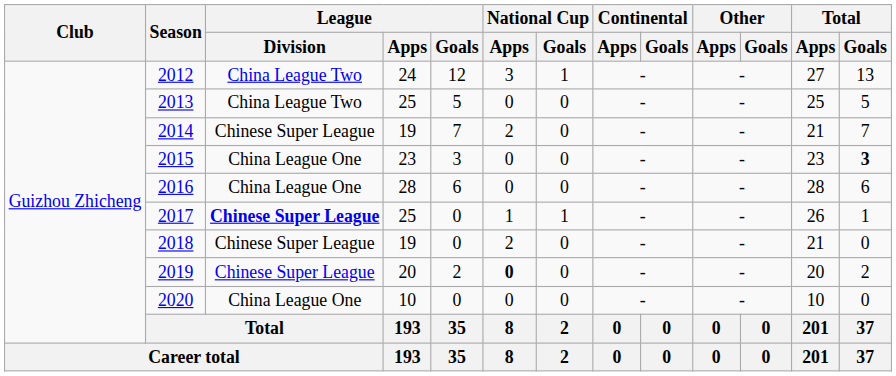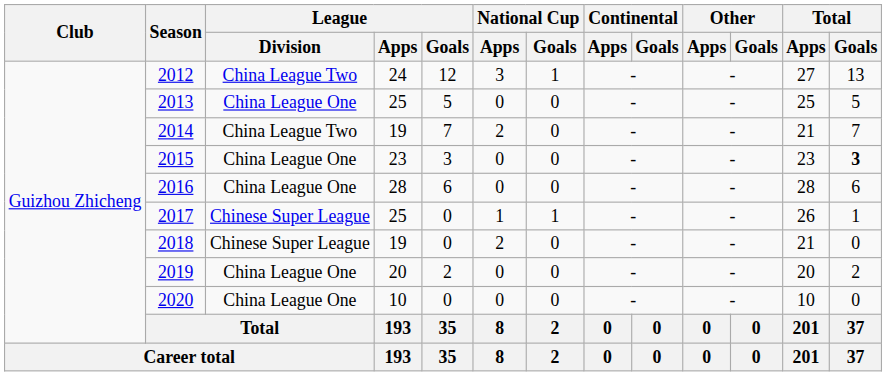 <table class="wikitable" style="text-align: center">
 <tr>
 <th rowspan="2">Club</th>
 <th rowspan="2">Season</th>
 <th colspan="3">League</th>
 <th colspan="2">National Cup</th>
 <th colspan="2">Continental</th>
 <th colspan="2">Other</th>
 <th colspan="2">Total</th>
 </tr>
 <tr>
 <th>Division</th>
 <th>Apps</th>
 <th>Goals</th>
 <th>Apps</th>
 <th>Goals</th>
 <th>Apps</th>
 <th>Goals</th>
 <th>Apps</th>
 <th>Goals</th>
 <th>Apps</th>
 <th>Goals</th>
 </tr>
 <tr>
 <td rowspan=10><a href='#'>Guizhou Zhicheng</a></td>
 <td><a href='#'>2012</a></td>
 <td><a href='#'>China League Two</a></td>
 <td>24</td>
 <td>12</td>
 <td>3</td>
 <td>1</td>
 <td colspan="2">-</td>
 <td colspan="2">-</td>
 <td>27</td>
 <td>13</td>
 </tr>
 <tr>
 <td><a href='#'>2013</a></td>
-<td>China League Two</td>
+<td><a href='#'>China League One</a></td>
 <td>25</td>
 <td>5</td>
 <td>0</td>
 <td>0</td>
 <td colspan="2">-</td>
 <td colspan="2">-</td>
 <td>25</td>
 <td>5</td>
 </tr>
 <tr>
 <td><a href='#'>2014</a></td>
-<td>Chinese Super League</td>
+<td>China League Two</td>
 <td>19</td>
 <td>7</td>
 <td>2</td>
 <td>0</td>
 <td colspan="2">-</td>
 <td colspan="2">-</td>
 <td>21</td>
 <td>7</td>
 </tr>
 <tr>
 <td><a href='#'>2015</a></td>
 <td>China League One</td>
 <td>23</td>
 <td>3</td>
 <td>0</td>
 <td>0</td>
 <td colspan="2">-</td>
 <td colspan="2">-</td>
 <td>23</td>
 <td><strong>3</strong></td>
 </tr>
 <tr>
 <td><a href='#'>2016</a></td>
 <td>China League One</td>
 <td>28</td>
 <td>6</td>
 <td>0</td>
 <td>0</td>
 <td colspan="2">-</td>
 <td colspan="2">-</td>
 <td>28</td>
 <td>6</td>
 </tr>
 <tr>
 <td><a href='#'>2017</a></td>
-<td><strong><a href='#'>Chinese Super League</a></strong></td>
+<td><a href='#'>Chinese Super League</a></td>
 <td>25</td>
 <td>0</td>
 <td>1</td>
 <td>1</td>
 <td colspan="2">-</td>
 <td colspan="2">-</td>
 <td>26</td>
 <td>1</td>
 </tr>
 <tr>
 <td><a href='#'>2018</a></td>
 <td>Chinese Super League</td>
 <td>19</td>
 <td>0</td>
 <td>2</td>
 <td>0</td>
 <td colspan="2">-</td>
 <td colspan="2">-</td>
 <td>21</td>
 <td>0</td>
 </tr>
 <tr>
 <td><a href='#'>2019</a></td>
-<td><a href='#'>Chinese Super League</a></td>
+<td>China League One</td>
 <td>20</td>
 <td>2</td>
-<td><strong>0</strong></td>
+<td>0</td>
 <td>0</td>
 <td colspan="2">-</td>
 <td colspan="2">-</td>
 <td>20</td>
 <td>2</td>
 </tr>
 <tr>
 <td><a href='#'>2020</a></td>
 <td>China League One</td>
 <td>10</td>
 <td>0</td>
 <td>0</td>
 <td>0</td>
 <td colspan="2">-</td>
 <td colspan="2">-</td>
 <td>10</td>
 <td>0</td>
 </tr>
 <tr>
 <th colspan="2"><strong>Total</strong></th>
 <th>193</th>
 <th>35</th>
 <th>8</th>
 <th>2</th>
 <th>0</th>
 <th>0</th>
 <th>0</th>
 <th>0</th>
 <th>201</th>
 <th>37</th>
 </tr>
 <tr>
 <th colspan=3>Career total</th>
 <th>193</th>
 <th>35</th>
 <th>8</th>
 <th>2</th>
 <th>0</th>
 <th>0</th>
 <th>0</th>
 <th>0</th>
 <th>201</th>
 <th>37</th>
 </tr>
 </table>
